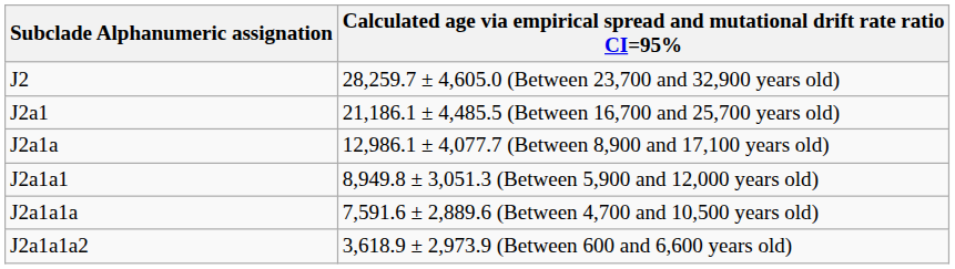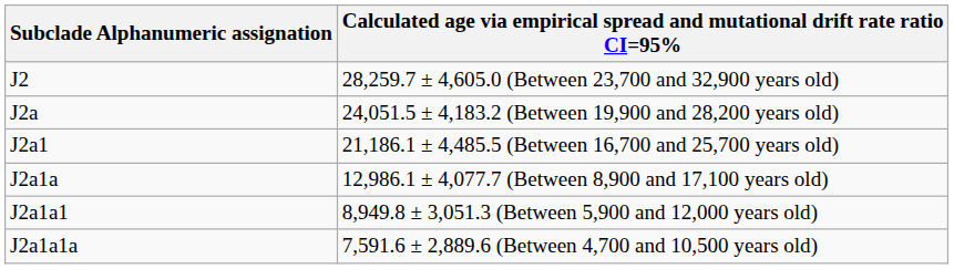 <table class="wikitable">
 <tr>
 <th>Subclade Alphanumeric assignation</th>
 <th>Calculated age via empirical spread and mutational drift rate ratio<br><a href='#'>CI</a>=95%</th>
 </tr>
 <tr>
 <td>J2</td>
 <td>28,259.7 ± 4,605.0 (Between 23,700 and 32,900 years old)</td>
+</tr>
+<tr>
+<td>J2a</td>
+<td>24,051.5 ± 4,183.2 (Between 19,900 and 28,200 years old)</td>
 </tr>
 <tr>
 <td>J2a1</td>
 <td>21,186.1 ± 4,485.5 (Between 16,700 and 25,700 years old)</td>
 </tr>
 <tr>
 <td>J2a1a</td>
 <td>12,986.1 ± 4,077.7 (Between 8,900 and 17,100 years old)</td>
 </tr>
 <tr>
 <td>J2a1a1</td>
 <td>8,949.8 ± 3,051.3 (Between 5,900 and 12,000 years old)</td>
 </tr>
 <tr>
 <td>J2a1a1a</td>
 <td>7,591.6 ± 2,889.6 (Between 4,700 and 10,500 years old)</td>
 </tr>
-<tr>
-<td>J2a1a1a2</td>
-<td>3,618.9 ± 2,973.9 (Between 600 and 6,600 years old)</td>
-</tr>
 </table>
